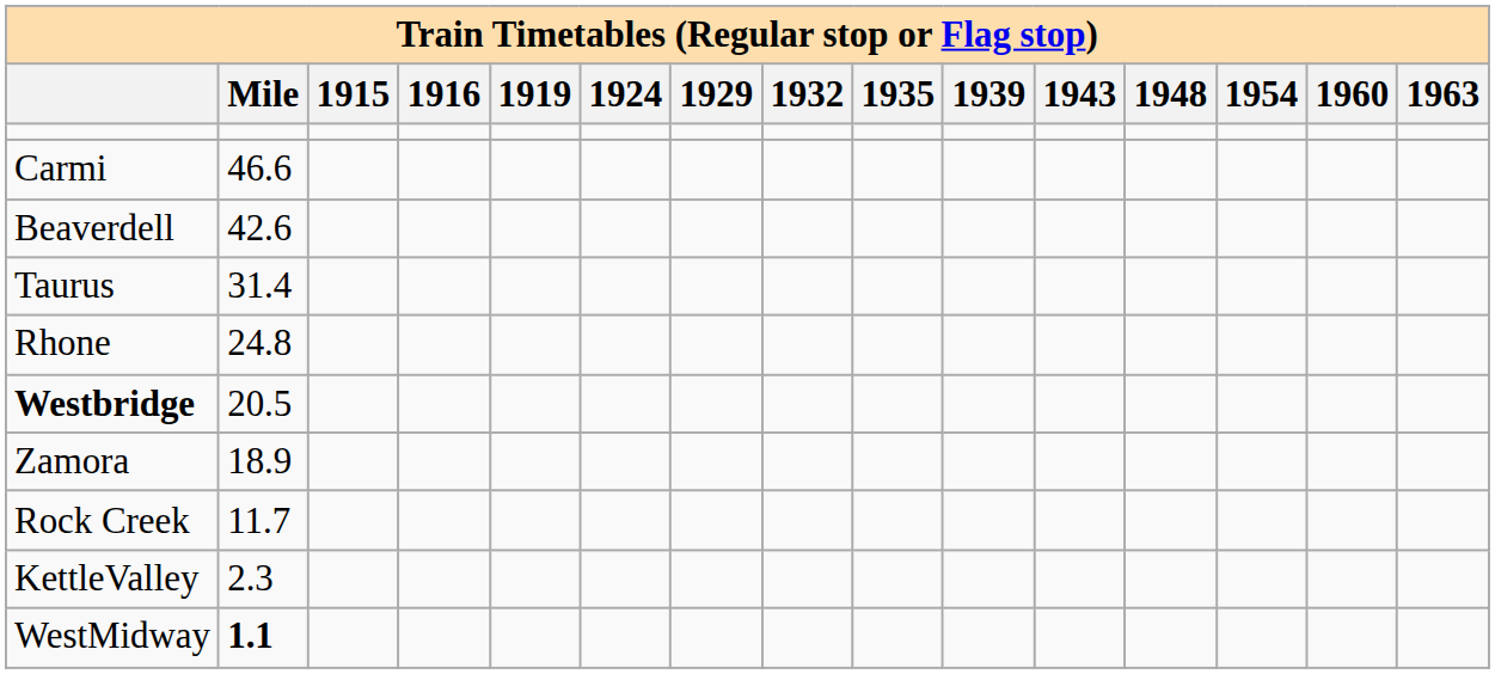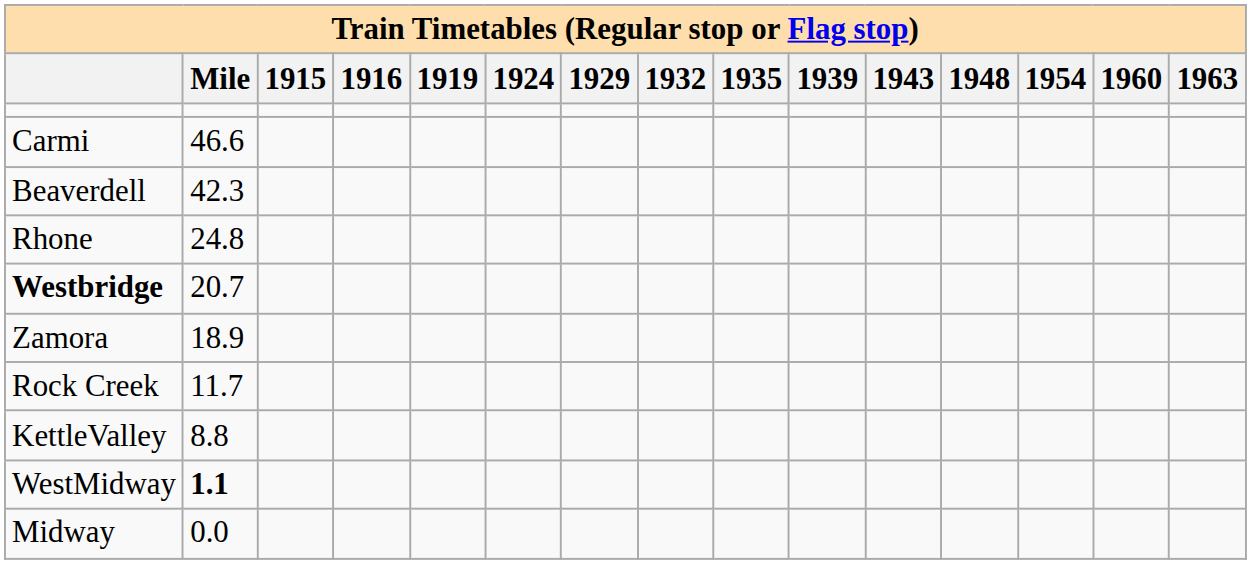 <table class="wikitable">
 <tr>
 <th colspan="15" style="background:#ffdead;">Train Timetables (Regular stop or <a href='#'>Flag stop</a>)</th>
 </tr>
 <tr>
 <th></th>
 <th>Mile</th>
 <th>1915</th>
 <th>1916</th>
 <th>1919</th>
 <th>1924</th>
 <th>1929</th>
 <th>1932</th>
 <th>1935</th>
 <th>1939</th>
 <th>1943</th>
 <th>1948</th>
 <th>1954</th>
 <th>1960</th>
 <th>1963</th>
 </tr>
 <tr>
 <td></td>
 <td></td>
 <td></td>
 <td></td>
 <td></td>
 <td></td>
 <td></td>
 <td></td>
 <td></td>
 <td></td>
 <td></td>
 <td></td>
 <td></td>
 <td></td>
 <td></td>
 </tr>
 <tr>
 <td>Carmi</td>
 <td>46.6</td>
 <td></td>
 <td></td>
 <td></td>
 <td></td>
 <td></td>
 <td></td>
 <td></td>
 <td></td>
 <td></td>
 <td></td>
 <td></td>
 <td></td>
 <td></td>
 </tr>
 <tr>
 <td>Beaverdell</td>
-<td>42.6</td>
-<td></td>
-<td></td>
-<td></td>
-<td></td>
-<td></td>
-<td></td>
-<td></td>
-<td></td>
-<td></td>
-<td></td>
-<td></td>
-<td></td>
-<td></td>
-</tr>
-<tr>
-<td>Taurus</td>
-<td>31.4</td>
+<td>42.3</td>
 <td></td>
 <td></td>
 <td></td>
 <td></td>
 <td></td>
 <td></td>
 <td></td>
 <td></td>
 <td></td>
 <td></td>
 <td></td>
 <td></td>
 <td></td>
 </tr>
 <tr>
 <td>Rhone</td>
 <td>24.8</td>
 <td></td>
 <td></td>
 <td></td>
 <td></td>
 <td></td>
 <td></td>
 <td></td>
 <td></td>
 <td></td>
 <td></td>
 <td></td>
 <td></td>
 <td></td>
 </tr>
 <tr>
 <td><strong>Westbridge</strong></td>
-<td>20.5</td>
+<td>20.7</td>
 <td></td>
 <td></td>
 <td></td>
 <td></td>
 <td></td>
 <td></td>
 <td></td>
 <td></td>
 <td></td>
 <td></td>
 <td></td>
 <td></td>
 <td></td>
 </tr>
 <tr>
 <td>Zamora</td>
 <td>18.9</td>
 <td></td>
 <td></td>
 <td></td>
 <td></td>
 <td></td>
 <td></td>
 <td></td>
 <td></td>
 <td></td>
 <td></td>
 <td></td>
 <td></td>
 <td></td>
 </tr>
 <tr>
 <td>Rock Creek</td>
 <td>11.7</td>
 <td></td>
 <td></td>
 <td></td>
 <td></td>
 <td></td>
 <td></td>
 <td></td>
 <td></td>
 <td></td>
 <td></td>
 <td></td>
 <td></td>
 <td></td>
 </tr>
 <tr>
 <td>KettleValley</td>
-<td>2.3</td>
+<td>8.8</td>
 <td></td>
 <td></td>
 <td></td>
 <td></td>
 <td></td>
 <td></td>
 <td></td>
 <td></td>
 <td></td>
 <td></td>
 <td></td>
 <td></td>
 <td></td>
 </tr>
 <tr>
 <td>WestMidway</td>
 <td><strong>1.1</strong></td>
 <td></td>
 <td></td>
 <td></td>
 <td></td>
 <td></td>
 <td></td>
 <td></td>
 <td></td>
 <td></td>
 <td></td>
 <td></td>
 <td></td>
 <td></td>
 </tr>
+<tr>
+<td>Midway</td>
+<td>0.0</td>
+<td></td>
+<td></td>
+<td></td>
+<td></td>
+<td></td>
+<td></td>
+<td></td>
+<td></td>
+<td></td>
+<td></td>
+<td></td>
+<td></td>
+<td></td>
+</tr>
 </table>
